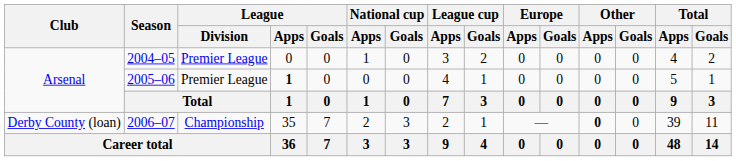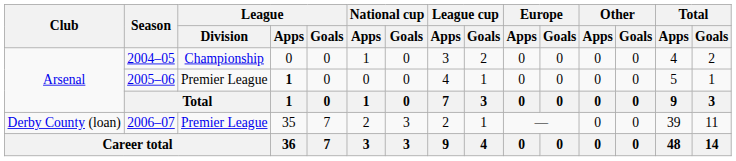 <table class="wikitable" style="text-align:center">
 <tr>
 <th rowspan="2">Club</th>
 <th rowspan="2">Season</th>
 <th colspan="3">League</th>
 <th colspan="2">National cup</th>
 <th colspan="2">League cup</th>
 <th colspan="2">Europe</th>
 <th colspan="2">Other</th>
 <th colspan="2">Total</th>
 </tr>
 <tr>
 <th>Division</th>
 <th>Apps</th>
 <th>Goals</th>
 <th>Apps</th>
 <th>Goals</th>
 <th>Apps</th>
 <th>Goals</th>
 <th>Apps</th>
 <th>Goals</th>
 <th>Apps</th>
 <th>Goals</th>
 <th>Apps</th>
 <th>Goals</th>
 </tr>
 <tr>
 <td rowspan="3"><a href='#'>Arsenal</a></td>
 <td><a href='#'>2004–05</a></td>
-<td><a href='#'>Premier League</a></td>
+<td><a href='#'>Championship</a></td>
 <td>0</td>
 <td>0</td>
 <td>1</td>
 <td>0</td>
 <td>3</td>
 <td>2</td>
 <td>0</td>
 <td>0</td>
 <td>0</td>
 <td>0</td>
 <td>4</td>
 <td>2</td>
 </tr>
 <tr>
 <td><a href='#'>2005–06</a></td>
 <td>Premier League</td>
 <td><strong>1</strong></td>
 <td>0</td>
 <td>0</td>
 <td>0</td>
 <td>4</td>
 <td>1</td>
 <td>0</td>
 <td>0</td>
 <td>0</td>
 <td>0</td>
 <td>5</td>
 <td>1</td>
 </tr>
 <tr>
 <th colspan="2">Total</th>
 <th>1</th>
 <th>0</th>
 <th>1</th>
 <th>0</th>
 <th>7</th>
 <th>3</th>
 <th>0</th>
 <th>0</th>
 <th>0</th>
 <th>0</th>
 <th>9</th>
 <th>3</th>
 </tr>
 <tr>
 <td><a href='#'>Derby County</a> (loan)</td>
 <td><a href='#'>2006–07</a></td>
-<td><a href='#'>Championship</a></td>
+<td><a href='#'>Premier League</a></td>
 <td>35</td>
 <td>7</td>
 <td>2</td>
 <td>3</td>
 <td>2</td>
 <td>1</td>
 <td colspan="2">—</td>
-<td><strong>0</strong></td>
+<td>0</td>
 <td>0</td>
 <td>39</td>
 <td>11</td>
 </tr>
 <tr>
 <th colspan="3">Career total</th>
 <th>36</th>
 <th>7</th>
 <th>3</th>
 <th>3</th>
 <th>9</th>
 <th>4</th>
 <th>0</th>
 <th>0</th>
 <th>0</th>
 <th>0</th>
 <th>48</th>
 <th>14</th>
 </tr>
 </table>
